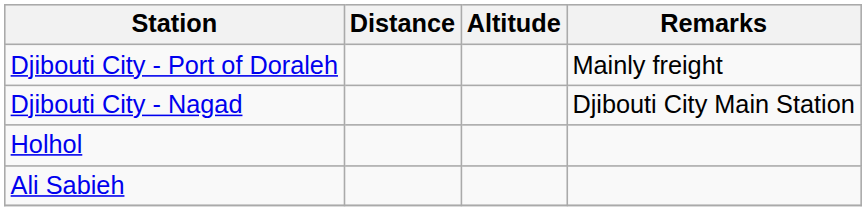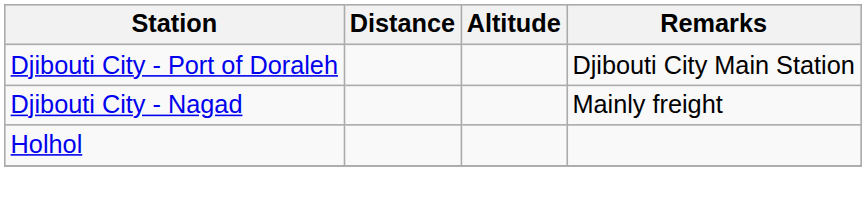 <table class="wikitable sortable mw-collapsible">
 <tr>
 <th scope="col">Station</th>
 <th scope="col">Distance</th>
 <th scope="col">Altitude</th>
 <th scope="col">Remarks</th>
 </tr>
 <tr>
 <td><a href='#'>Djibouti City - Port of Doraleh</a></td>
 <td></td>
 <td></td>
-<td>Mainly freight</td>
+<td>Djibouti City Main Station</td>
 </tr>
 <tr>
 <td><a href='#'>Djibouti City - Nagad</a></td>
 <td></td>
 <td></td>
-<td>Djibouti City Main Station</td>
+<td>Mainly freight</td>
 </tr>
 <tr>
 <td><a href='#'>Holhol</a></td>
 <td></td>
 <td></td>
 <td></td>
 </tr>
 <tr>
-<td><a href='#'>Ali Sabieh</a></td>
-<td></td>
-<td></td>
-<td></td>
-</tr>
-<tr>
 </tr>
 </table>
